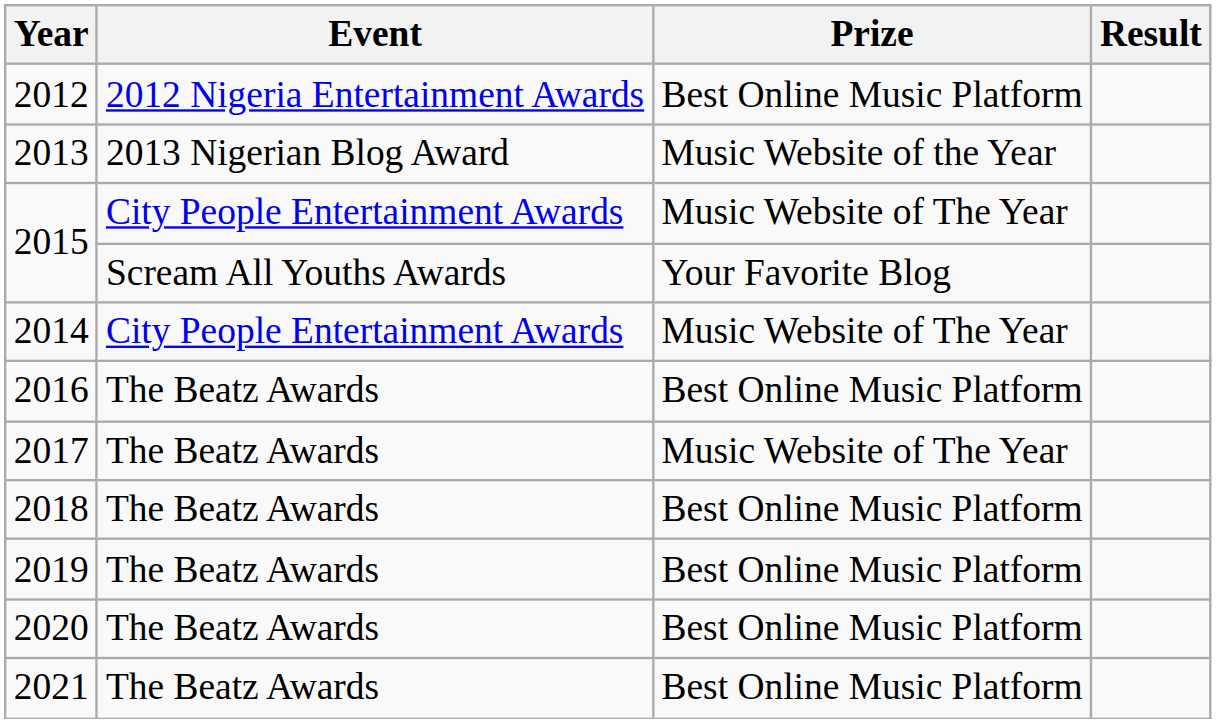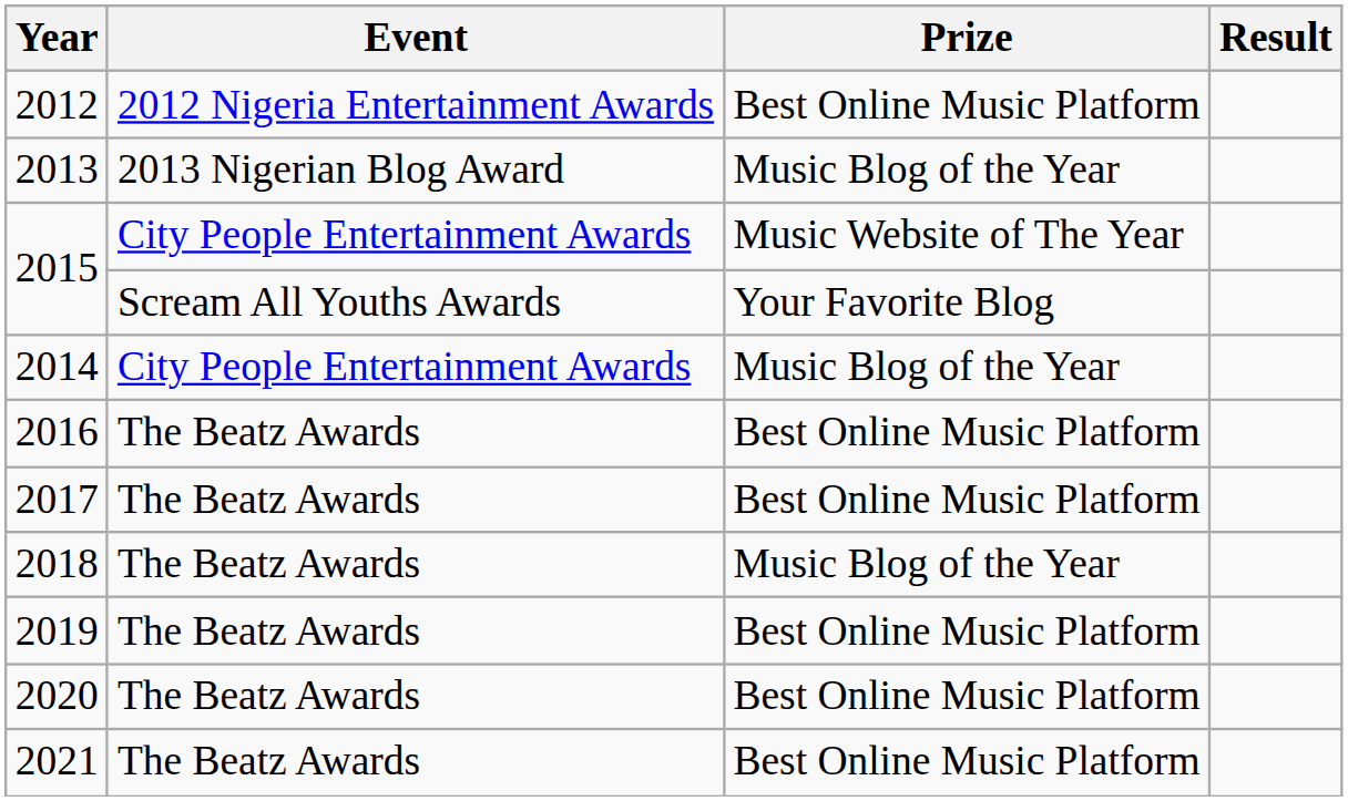 <table class ="wikitable">
 <tr>
 <th>Year</th>
 <th>Event</th>
 <th>Prize</th>
 <th>Result</th>
 </tr>
 <tr>
 <td>2012</td>
 <td><a href='#'>2012 Nigeria Entertainment Awards</a></td>
 <td>Best Online Music Platform</td>
 <td></td>
 </tr>
 <tr>
 <td>2013</td>
 <td>2013 Nigerian Blog Award</td>
-<td>Music Website of the Year</td>
+<td>Music Blog of the Year</td>
 <td></td>
 </tr>
 <tr>
 <td rowspan="2">2015</td>
 <td><a href='#'>City People Entertainment Awards</a></td>
 <td>Music Website of The Year</td>
 <td></td>
 </tr>
 <tr>
 <td>Scream All Youths Awards</td>
 <td>Your Favorite Blog</td>
 <td></td>
 </tr>
 <tr>
 <td>2014</td>
 <td><a href='#'>City People Entertainment Awards</a></td>
-<td>Music Website of The Year</td>
+<td>Music Blog of the Year</td>
 <td></td>
 </tr>
 <tr>
 <td>2016</td>
 <td>The Beatz Awards</td>
 <td>Best Online Music Platform</td>
 <td></td>
 </tr>
 <tr>
 <td>2017</td>
 <td>The Beatz Awards</td>
-<td>Music Website of The Year</td>
+<td>Best Online Music Platform</td>
 <td></td>
 </tr>
 <tr>
 <td>2018</td>
 <td>The Beatz Awards</td>
-<td>Best Online Music Platform</td>
+<td>Music Blog of the Year</td>
 <td></td>
 </tr>
 <tr>
 <td>2019</td>
 <td>The Beatz Awards</td>
 <td>Best Online Music Platform</td>
 <td></td>
 </tr>
 <tr>
 <td>2020</td>
 <td>The Beatz Awards</td>
 <td>Best Online Music Platform</td>
 <td></td>
 </tr>
 <tr>
 <td>2021</td>
 <td>The Beatz Awards</td>
 <td>Best Online Music Platform</td>
 <td></td>
 </tr>
 </table>
